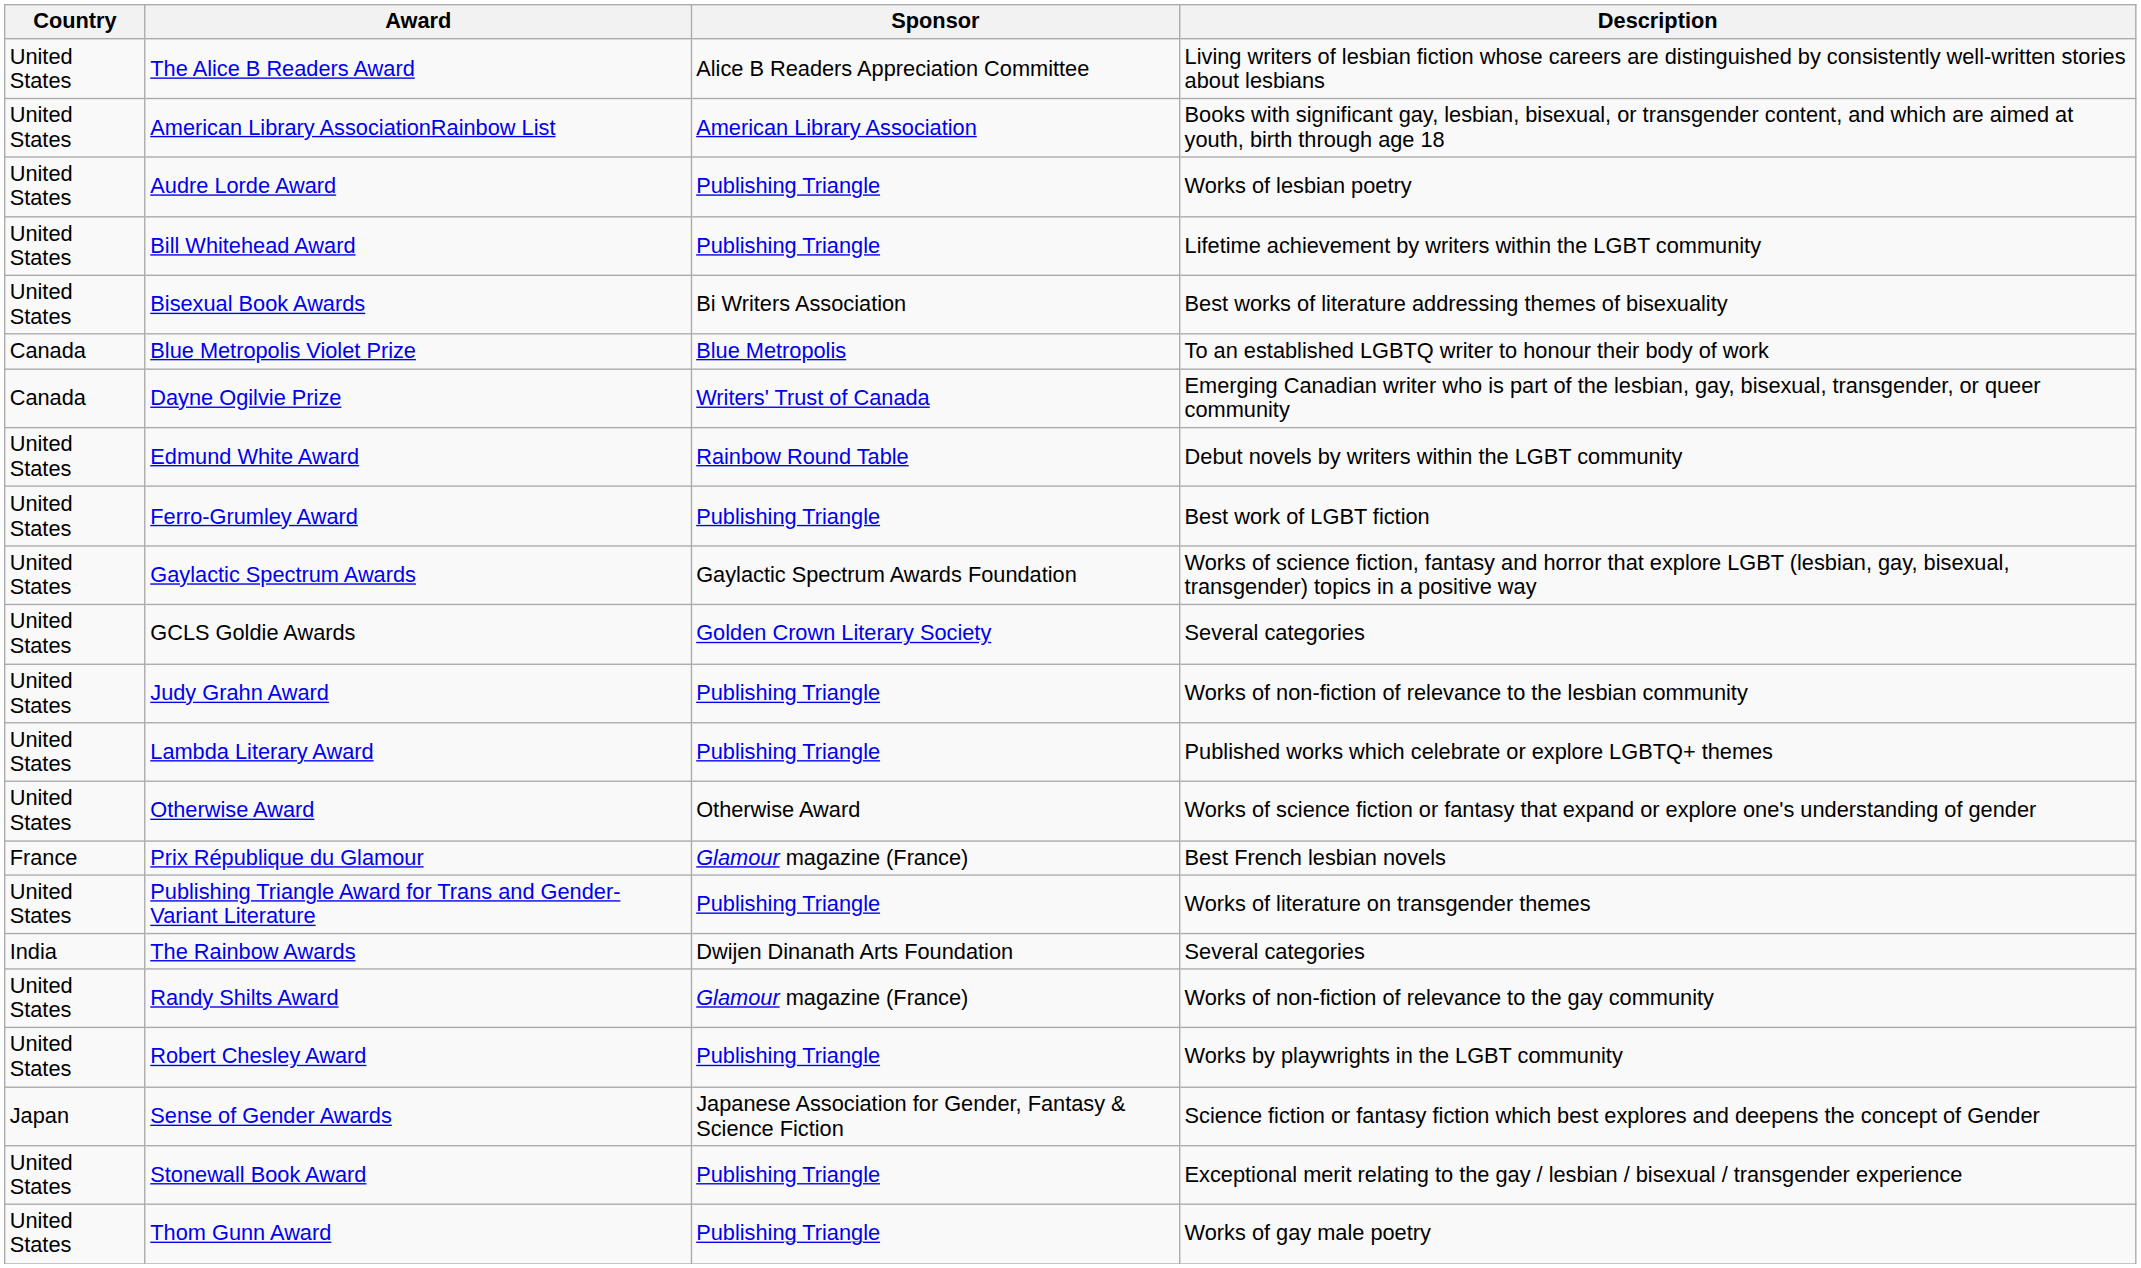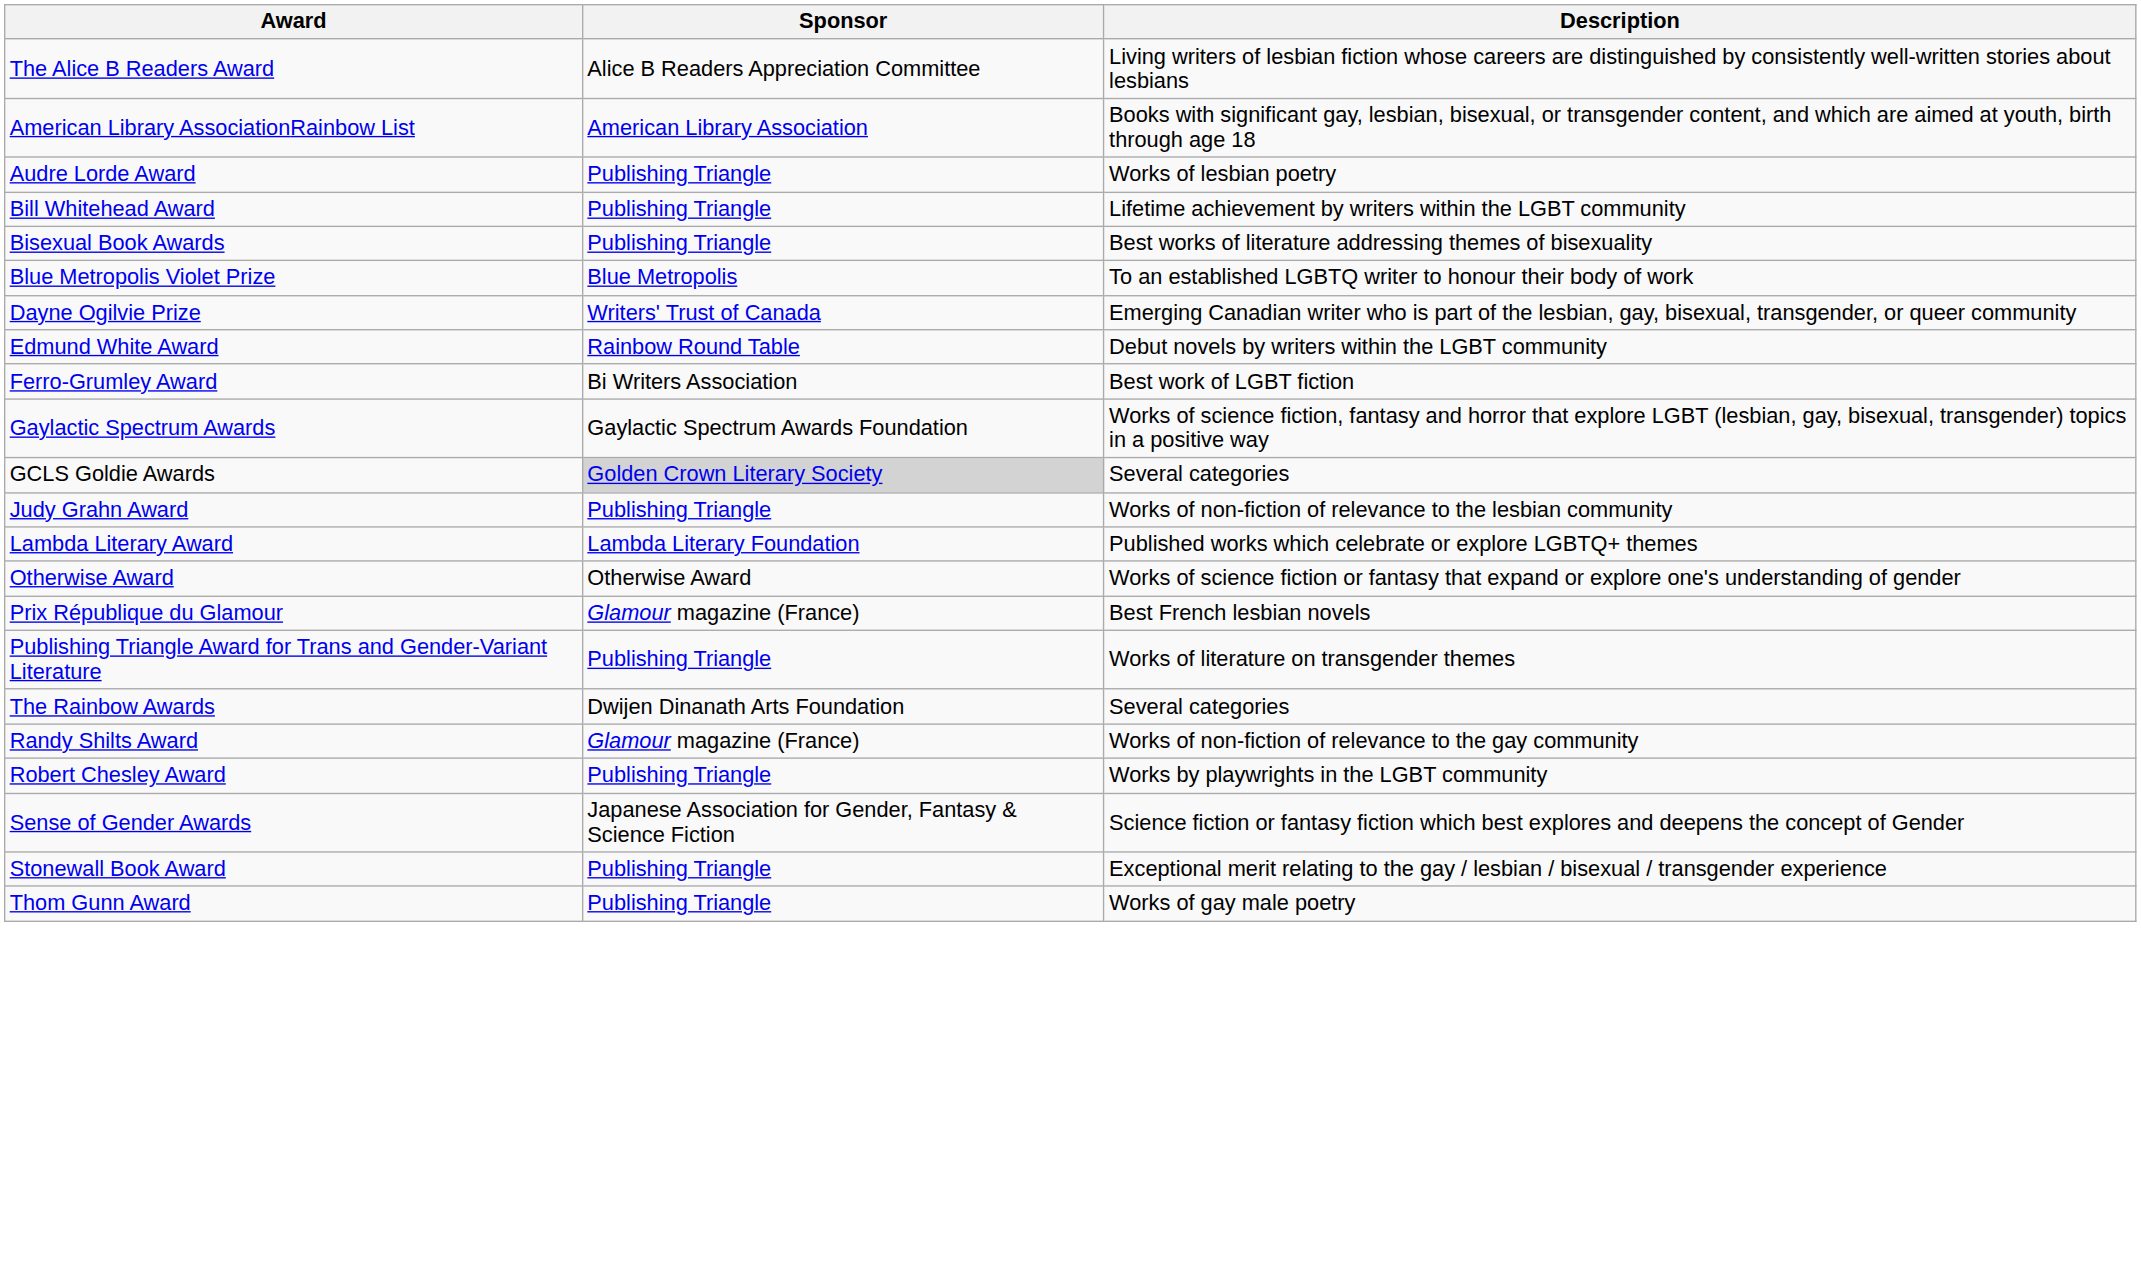 <table class="wikitable sortable">
 <tr>
-<th style="width:6em;">Country</th>
 <th>Award</th>
 <th>Sponsor</th>
 <th>Description</th>
 </tr>
 <tr>
-<td>United States</td>
 <td><a href='#'>The Alice B Readers Award</a></td>
 <td>Alice B Readers Appreciation Committee</td>
 <td>Living writers of lesbian fiction whose careers are distinguished by consistently well-written stories about lesbians</td>
 </tr>
 <tr>
-<td>United States</td>
 <td><a href='#'>American Library Association</a><a href='#'>Rainbow List</a></td>
 <td><a href='#'>American Library Association</a></td>
 <td>Books with significant gay, lesbian, bisexual, or transgender content, and which are aimed at youth, birth through age 18</td>
 </tr>
 <tr>
-<td>United States</td>
 <td><a href='#'>Audre Lorde Award</a></td>
 <td><a href='#'>Publishing Triangle</a></td>
 <td>Works of lesbian poetry</td>
 </tr>
 <tr>
-<td>United States</td>
 <td><a href='#'>Bill Whitehead Award</a></td>
 <td><a href='#'>Publishing Triangle</a></td>
 <td>Lifetime achievement by writers within the LGBT community</td>
 </tr>
 <tr>
-<td>United States</td>
 <td><a href='#'>Bisexual Book Awards</a></td>
-<td>Bi Writers Association</td>
+<td><a href='#'>Publishing Triangle</a></td>
 <td>Best works of literature addressing themes of bisexuality</td>
 </tr>
 <tr>
-<td>Canada</td>
 <td><a href='#'>Blue Metropolis Violet Prize</a></td>
 <td><a href='#'>Blue Metropolis</a></td>
 <td>To an established LGBTQ writer to honour their body of work</td>
 </tr>
 <tr>
-<td>Canada</td>
 <td><a href='#'>Dayne Ogilvie Prize</a></td>
 <td><a href='#'>Writers' Trust of Canada</a></td>
 <td>Emerging Canadian writer who is part of the lesbian, gay, bisexual, transgender, or queer community</td>
 </tr>
 <tr>
-<td>United States</td>
 <td><a href='#'>Edmund White Award</a></td>
 <td><a href='#'>Rainbow Round Table</a></td>
 <td>Debut novels by writers within the LGBT community</td>
 </tr>
 <tr>
-<td>United States</td>
 <td><a href='#'>Ferro-Grumley Award</a></td>
-<td><a href='#'>Publishing Triangle</a></td>
+<td>Bi Writers Association</td>
 <td>Best work of LGBT fiction</td>
 </tr>
 <tr>
-<td>United States</td>
 <td><a href='#'>Gaylactic Spectrum Awards</a></td>
 <td>Gaylactic Spectrum Awards Foundation</td>
 <td>Works of science fiction, fantasy and horror that explore LGBT (lesbian, gay, bisexual, transgender) topics in a positive way</td>
 </tr>
 <tr>
-<td>United States</td>
 <td>GCLS Goldie Awards</td>
-<td><a href='#'>Golden Crown Literary Society</a></td>
+<td style="background: lightgrey;"><a href='#'>Golden Crown Literary Society</a></td>
 <td>Several categories</td>
 </tr>
 <tr>
-<td>United States</td>
 <td><a href='#'>Judy Grahn Award</a></td>
 <td><a href='#'>Publishing Triangle</a></td>
 <td>Works of non-fiction of relevance to the lesbian community</td>
 </tr>
 <tr>
-<td>United States</td>
 <td><a href='#'>Lambda Literary Award</a></td>
-<td><a href='#'>Publishing Triangle</a></td>
+<td><a href='#'>Lambda Literary Foundation</a></td>
 <td>Published works which celebrate or explore LGBTQ+ themes</td>
 </tr>
 <tr>
-<td>United States</td>
 <td><a href='#'>Otherwise Award</a></td>
 <td>Otherwise Award</td>
 <td>Works of science fiction or fantasy that expand or explore one's understanding of gender</td>
 </tr>
 <tr>
-<td>France</td>
 <td><a href='#'>Prix République du Glamour</a></td>
 <td><em><a href='#'>Glamour</a></em> magazine (France)</td>
 <td>Best French lesbian novels</td>
 </tr>
 <tr>
-<td>United States</td>
 <td><a href='#'>Publishing Triangle Award for Trans and Gender-Variant Literature</a></td>
 <td><a href='#'>Publishing Triangle</a></td>
 <td>Works of literature on transgender themes</td>
 </tr>
 <tr>
-<td>India</td>
 <td><a href='#'>The Rainbow Awards</a></td>
 <td>Dwijen Dinanath Arts Foundation</td>
 <td>Several categories</td>
 </tr>
 <tr>
-<td>United States</td>
 <td><a href='#'>Randy Shilts Award</a></td>
 <td><em><a href='#'>Glamour</a></em> magazine (France)</td>
 <td>Works of non-fiction of relevance to the gay community</td>
 </tr>
 <tr>
-<td>United States</td>
 <td><a href='#'>Robert Chesley Award</a></td>
 <td><a href='#'>Publishing Triangle</a></td>
 <td>Works by playwrights in the LGBT community</td>
 </tr>
 <tr>
-<td>Japan</td>
 <td><a href='#'>Sense of Gender Awards</a></td>
 <td>Japanese Association for Gender, Fantasy & Science Fiction</td>
 <td>Science fiction or fantasy fiction which best explores and deepens the concept of Gender</td>
 </tr>
 <tr>
-<td>United States</td>
 <td><a href='#'>Stonewall Book Award</a></td>
 <td><a href='#'>Publishing Triangle</a></td>
 <td>Exceptional merit relating to the gay / lesbian / bisexual / transgender experience</td>
 </tr>
 <tr>
-<td>United States</td>
 <td><a href='#'>Thom Gunn Award</a></td>
 <td><a href='#'>Publishing Triangle</a></td>
 <td>Works of gay male poetry</td>
 </tr>
 </table>
